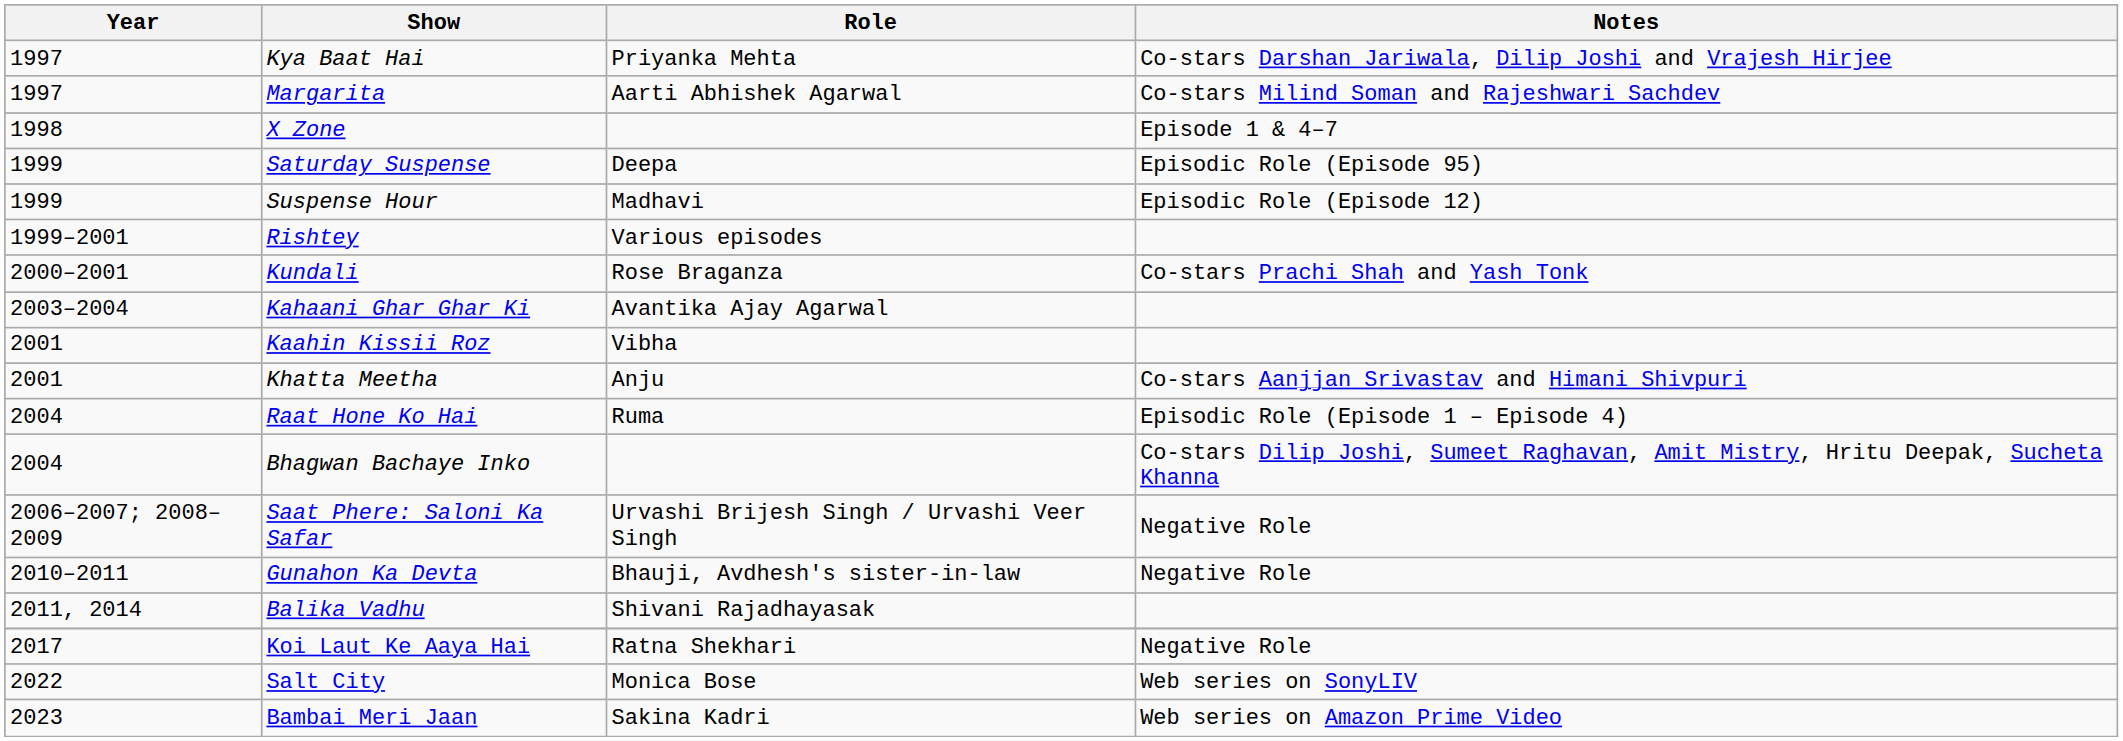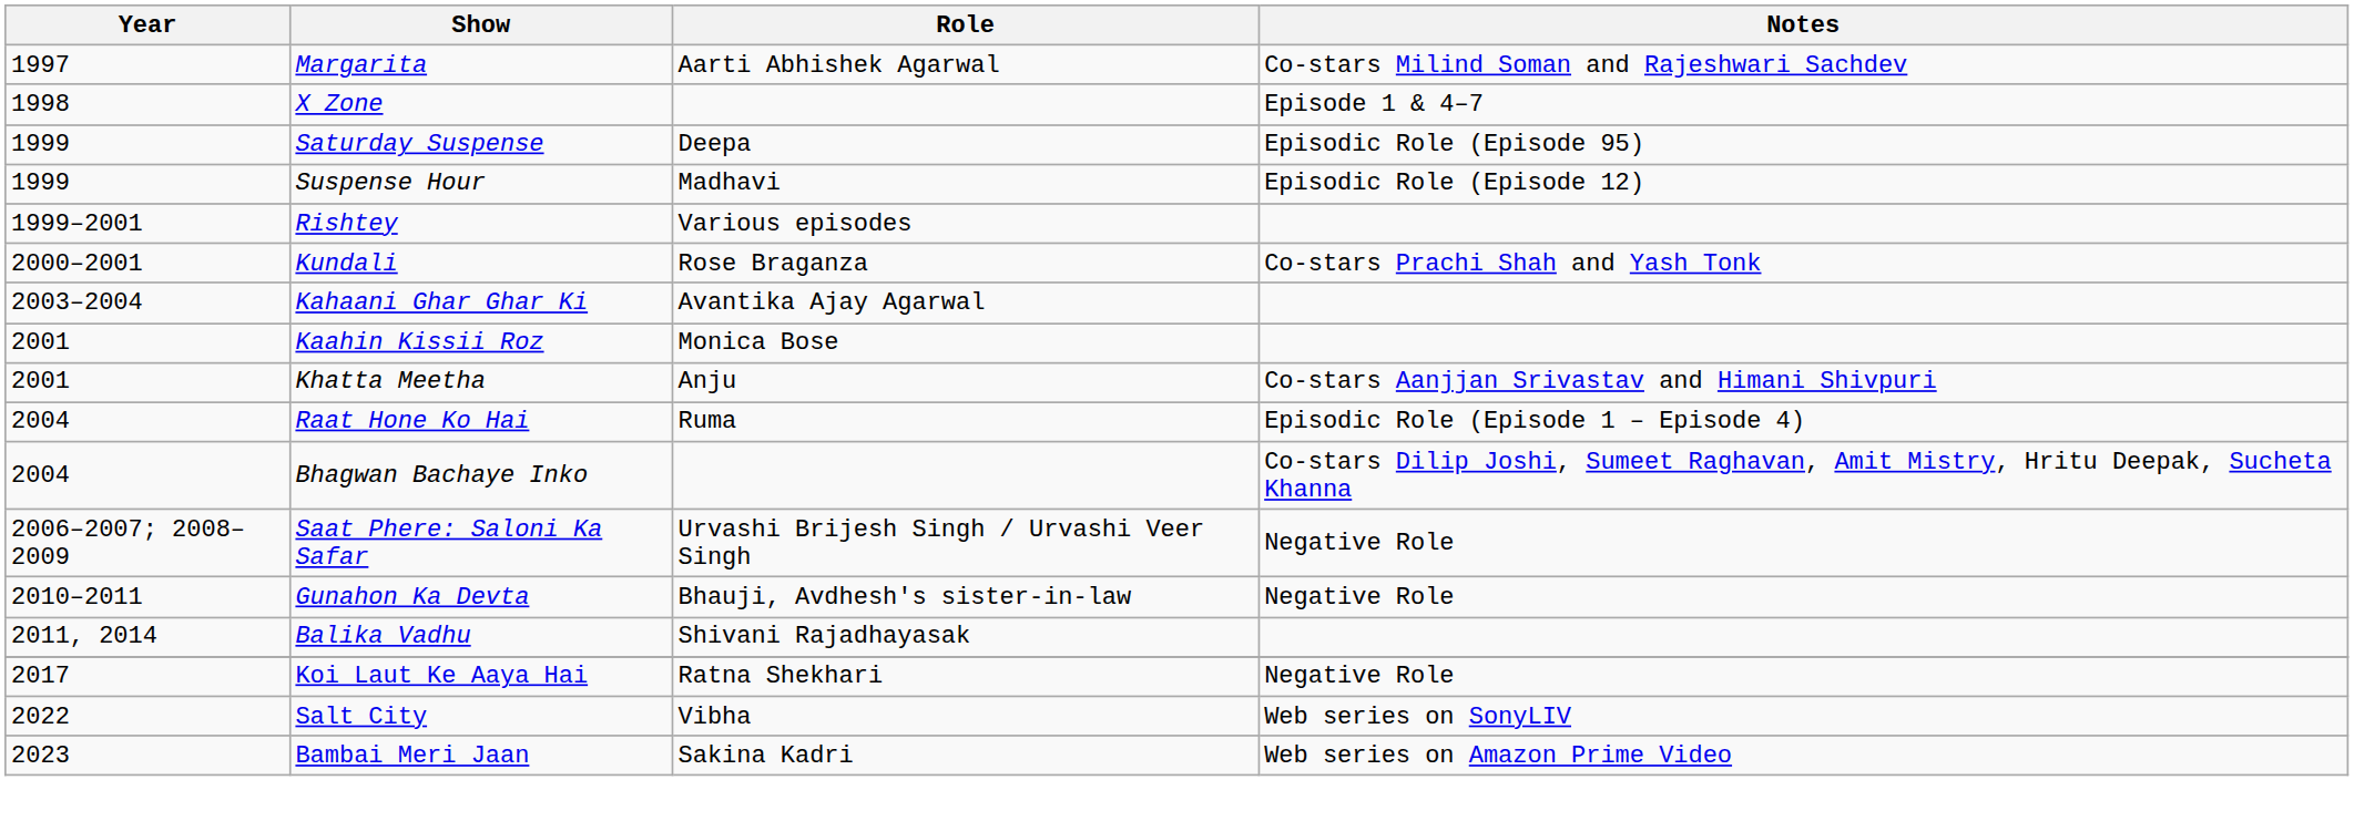 <table class="wikitable sortable">
 <tr>
 <th>Year</th>
 <th>Show</th>
 <th>Role</th>
 <th>Notes</th>
-</tr>
-<tr>
-<td>1997</td>
-<td><em>Kya Baat Hai</em></td>
-<td>Priyanka Mehta</td>
-<td>Co-stars <a href='#'>Darshan Jariwala</a>, <a href='#'>Dilip Joshi</a> and <a href='#'>Vrajesh Hirjee</a></td>
 </tr>
 <tr>
 <td>1997</td>
 <td><a href='#'><em>Margarita</em></a></td>
 <td>Aarti Abhishek Agarwal</td>
 <td>Co-stars <a href='#'>Milind Soman</a> and <a href='#'>Rajeshwari Sachdev</a></td>
 </tr>
 <tr>
 <td>1998</td>
 <td><em><a href='#'>X Zone</a></em></td>
 <td></td>
 <td>Episode 1 & 4–7</td>
 </tr>
 <tr>
 <td>1999</td>
 <td><em><a href='#'>Saturday Suspense</a></em></td>
 <td>Deepa</td>
 <td>Episodic Role (Episode 95)</td>
 </tr>
 <tr>
 <td>1999</td>
 <td><em>Suspense Hour</em></td>
 <td>Madhavi</td>
 <td>Episodic Role (Episode 12)</td>
 </tr>
 <tr>
 <td>1999–2001</td>
 <td><a href='#'><em>Rishtey</em></a></td>
 <td>Various episodes</td>
 <td></td>
 </tr>
 <tr>
 <td>2000–2001</td>
 <td><a href='#'><em>Kundali</em></a></td>
 <td>Rose Braganza</td>
 <td>Co-stars <a href='#'>Prachi Shah</a> and <a href='#'>Yash Tonk</a></td>
 </tr>
 <tr>
 <td>2003–2004</td>
 <td><em><a href='#'>Kahaani Ghar Ghar Ki</a></em></td>
 <td>Avantika Ajay Agarwal</td>
 <td></td>
 </tr>
 <tr>
 <td>2001</td>
 <td><em><a href='#'>Kaahin Kissii Roz</a></em></td>
-<td>Vibha</td>
+<td>Monica Bose</td>
 <td></td>
 </tr>
 <tr>
 <td>2001</td>
 <td><em>Khatta Meetha</em></td>
 <td>Anju</td>
 <td>Co-stars <a href='#'>Aanjjan Srivastav</a> and <a href='#'>Himani Shivpuri</a></td>
 </tr>
 <tr>
 <td>2004</td>
 <td><em><a href='#'>Raat Hone Ko Hai</a></em></td>
 <td>Ruma</td>
 <td>Episodic Role (Episode 1 – Episode 4)</td>
 </tr>
 <tr>
 <td>2004</td>
 <td><em>Bhagwan Bachaye Inko</em></td>
 <td></td>
 <td>Co-stars <a href='#'>Dilip Joshi</a>, <a href='#'>Sumeet Raghavan</a>, <a href='#'>Amit Mistry</a>, Hritu Deepak, <a href='#'>Sucheta Khanna</a></td>
 </tr>
 <tr>
 <td>2006–2007; 2008–2009</td>
 <td><em><a href='#'>Saat Phere: Saloni Ka Safar</a></em></td>
 <td>Urvashi Brijesh Singh / Urvashi Veer Singh</td>
 <td>Negative Role</td>
 </tr>
 <tr>
 <td>2010–2011</td>
 <td><em><a href='#'>Gunahon Ka Devta</a></em></td>
 <td>Bhauji, Avdhesh's sister-in-law</td>
 <td>Negative Role</td>
 </tr>
 <tr>
 <td>2011, 2014</td>
 <td><em> <a href='#'>Balika Vadhu</a></td>
 <td>Shivani Rajadhayasak</td>
 <td></td>
 </tr>
 <tr>
 </tr>
 <tr>
 <td>2017</td>
 <td></em><a href='#'>Koi Laut Ke Aaya Hai</a><em></td>
 <td>Ratna Shekhari</td>
 <td>Negative Role</td>
 </tr>
 <tr>
 <td>2022</td>
 <td></em><a href='#'>Salt City</a><em></td>
-<td>Monica Bose</td>
+<td>Vibha</td>
 <td>Web series on <a href='#'>SonyLIV</a></td>
 </tr>
 <tr>
 <td>2023</td>
 <td></em><a href='#'>Bambai Meri Jaan</a><em></td>
 <td>Sakina Kadri</td>
 <td>Web series on <a href='#'>Amazon Prime Video</a></td>
 </tr>
 </table>
